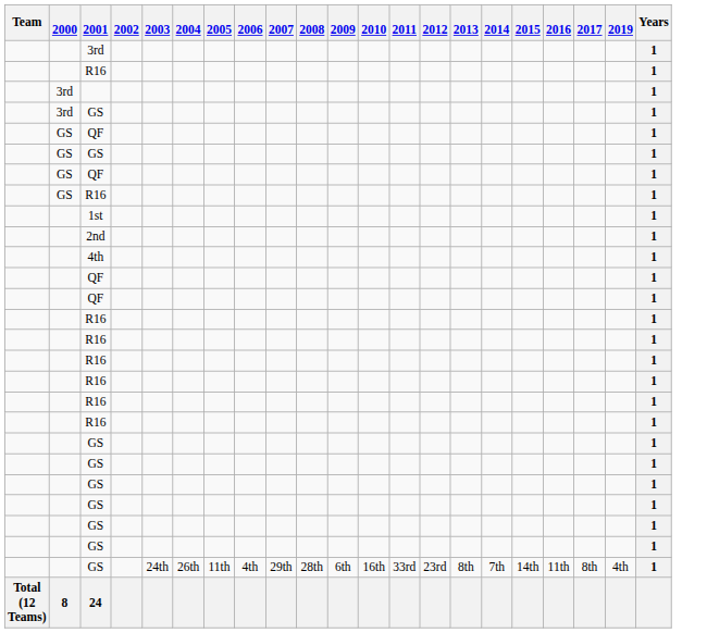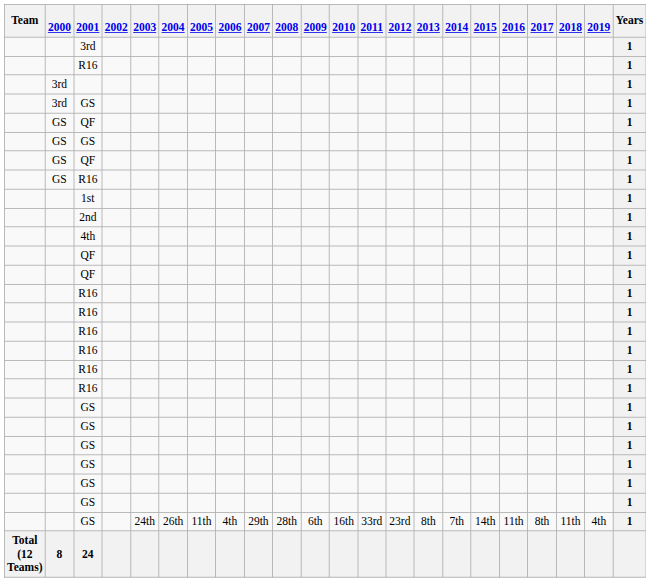 <table class="wikitable" style="text-align:center; font-size:90%">
 <tr>
 <th width=150>Team</th>
 <th><br><a href='#'>2000</a></th>
 <th><br><a href='#'>2001</a></th>
 <th><br><a href='#'>2002</a></th>
 <th><br><a href='#'>2003</a></th>
 <th><br><a href='#'>2004</a></th>
 <th><br><a href='#'>2005</a></th>
 <th><br><a href='#'>2006</a></th>
 <th><br><a href='#'>2007</a></th>
 <th><br><a href='#'>2008</a></th>
 <th><br><a href='#'>2009</a></th>
 <th><br><a href='#'>2010</a></th>
 <th><br><a href='#'>2011</a></th>
 <th><br><a href='#'>2012</a></th>
 <th><br><a href='#'>2013</a></th>
 <th><br><a href='#'>2014</a></th>
 <th><br><a href='#'>2015</a></th>
 <th><br><a href='#'>2016</a></th>
 <th><br><a href='#'>2017</a></th>
+<th><br><a href='#'>2018</a></th>
 <th><br><a href='#'>2019</a></th>
 <th>Years</th>
 </tr>
 <tr>
 <td align=left></td>
 <td></td>
 <td>3rd</td>
+<td></td>
 <td></td>
 <td></td>
 <td></td>
 <td></td>
 <td></td>
 <td></td>
 <td></td>
 <td></td>
 <td></td>
 <td></td>
 <td></td>
 <td></td>
 <td></td>
 <td></td>
 <td></td>
 <td></td>
 <td></td>
 <th>1</th>
 </tr>
 <tr>
 <td align=left></td>
 <td></td>
 <td>R16</td>
 <td></td>
 <td></td>
 <td></td>
 <td></td>
 <td></td>
 <td></td>
 <td></td>
 <td></td>
 <td></td>
 <td></td>
 <td></td>
 <td></td>
 <td></td>
 <td></td>
 <td></td>
 <td></td>
 <td></td>
+<td></td>
 <th>1</th>
 </tr>
 <tr>
 <td align=left></td>
 <td>3rd</td>
+<td></td>
 <td></td>
 <td></td>
 <td></td>
 <td></td>
 <td></td>
 <td></td>
 <td></td>
 <td></td>
 <td></td>
 <td></td>
 <td></td>
 <td></td>
 <td></td>
 <td></td>
 <td></td>
 <td></td>
 <td></td>
 <td></td>
 <th>1</th>
 </tr>
 <tr>
 <td align=left></td>
 <td>3rd</td>
 <td>GS</td>
 <td></td>
 <td></td>
 <td></td>
 <td></td>
 <td></td>
 <td></td>
 <td></td>
 <td></td>
 <td></td>
 <td></td>
 <td></td>
 <td></td>
 <td></td>
 <td></td>
 <td></td>
 <td></td>
 <td></td>
+<td></td>
 <th>1</th>
 </tr>
 <tr>
 <td align=left></td>
 <td>GS</td>
 <td>QF</td>
+<td></td>
 <td></td>
 <td></td>
 <td></td>
 <td></td>
 <td></td>
 <td></td>
 <td></td>
 <td></td>
 <td></td>
 <td></td>
 <td></td>
 <td></td>
 <td></td>
 <td></td>
 <td></td>
 <td></td>
 <td></td>
 <th>1</th>
 </tr>
 <tr>
 <td align=left></td>
 <td>GS</td>
 <td>GS</td>
 <td></td>
 <td></td>
 <td></td>
 <td></td>
 <td></td>
 <td></td>
 <td></td>
 <td></td>
 <td></td>
 <td></td>
 <td></td>
 <td></td>
 <td></td>
 <td></td>
 <td></td>
 <td></td>
 <td></td>
+<td></td>
 <th>1</th>
 </tr>
 <tr>
 <td align=left></td>
 <td>GS</td>
 <td>QF</td>
+<td></td>
 <td></td>
 <td></td>
 <td></td>
 <td></td>
 <td></td>
 <td></td>
 <td></td>
 <td></td>
 <td></td>
 <td></td>
 <td></td>
 <td></td>
 <td></td>
 <td></td>
 <td></td>
 <td></td>
 <td></td>
 <th>1</th>
 </tr>
 <tr>
 <td align=left></td>
 <td>GS</td>
 <td>R16</td>
 <td></td>
 <td></td>
 <td></td>
 <td></td>
 <td></td>
 <td></td>
 <td></td>
 <td></td>
 <td></td>
 <td></td>
 <td></td>
 <td></td>
 <td></td>
 <td></td>
 <td></td>
 <td></td>
 <td></td>
+<td></td>
 <th>1</th>
 </tr>
 <tr>
 <td align=left></td>
 <td></td>
 <td>1st</td>
+<td></td>
 <td></td>
 <td></td>
 <td></td>
 <td></td>
 <td></td>
 <td></td>
 <td></td>
 <td></td>
 <td></td>
 <td></td>
 <td></td>
 <td></td>
 <td></td>
 <td></td>
 <td></td>
 <td></td>
 <td></td>
 <th>1</th>
 </tr>
 <tr>
 <td align=left></td>
 <td></td>
 <td>2nd</td>
 <td></td>
 <td></td>
 <td></td>
 <td></td>
 <td></td>
 <td></td>
 <td></td>
 <td></td>
 <td></td>
 <td></td>
 <td></td>
 <td></td>
 <td></td>
 <td></td>
 <td></td>
 <td></td>
 <td></td>
+<td></td>
 <th>1</th>
 </tr>
 <tr>
 <td align=left></td>
 <td></td>
 <td>4th</td>
+<td></td>
 <td></td>
 <td></td>
 <td></td>
 <td></td>
 <td></td>
 <td></td>
 <td></td>
 <td></td>
 <td></td>
 <td></td>
 <td></td>
 <td></td>
 <td></td>
 <td></td>
 <td></td>
 <td></td>
 <td></td>
 <th>1</th>
 </tr>
 <tr>
 <td align=left></td>
 <td></td>
 <td>QF</td>
 <td></td>
 <td></td>
 <td></td>
 <td></td>
 <td></td>
 <td></td>
 <td></td>
 <td></td>
 <td></td>
 <td></td>
 <td></td>
 <td></td>
 <td></td>
 <td></td>
 <td></td>
 <td></td>
 <td></td>
+<td></td>
 <th>1</th>
 </tr>
 <tr>
 <td align=left></td>
 <td></td>
 <td>QF</td>
+<td></td>
 <td></td>
 <td></td>
 <td></td>
 <td></td>
 <td></td>
 <td></td>
 <td></td>
 <td></td>
 <td></td>
 <td></td>
 <td></td>
 <td></td>
 <td></td>
 <td></td>
 <td></td>
 <td></td>
 <td></td>
 <th>1</th>
 </tr>
 <tr>
 <td align=left></td>
 <td></td>
 <td>R16</td>
 <td></td>
 <td></td>
 <td></td>
 <td></td>
 <td></td>
 <td></td>
 <td></td>
 <td></td>
 <td></td>
 <td></td>
 <td></td>
 <td></td>
 <td></td>
 <td></td>
 <td></td>
 <td></td>
 <td></td>
+<td></td>
 <th>1</th>
 </tr>
 <tr>
 <td align=left></td>
 <td></td>
 <td>R16</td>
+<td></td>
 <td></td>
 <td></td>
 <td></td>
 <td></td>
 <td></td>
 <td></td>
 <td></td>
 <td></td>
 <td></td>
 <td></td>
 <td></td>
 <td></td>
 <td></td>
 <td></td>
 <td></td>
 <td></td>
 <td></td>
 <th>1</th>
 </tr>
 <tr>
 <td align=left></td>
 <td></td>
 <td>R16</td>
 <td></td>
 <td></td>
 <td></td>
 <td></td>
 <td></td>
 <td></td>
 <td></td>
 <td></td>
 <td></td>
 <td></td>
 <td></td>
 <td></td>
 <td></td>
 <td></td>
 <td></td>
 <td></td>
 <td></td>
+<td></td>
 <th>1</th>
 </tr>
 <tr>
 <td align=left></td>
 <td></td>
 <td>R16</td>
+<td></td>
 <td></td>
 <td></td>
 <td></td>
 <td></td>
 <td></td>
 <td></td>
 <td></td>
 <td></td>
 <td></td>
 <td></td>
 <td></td>
 <td></td>
 <td></td>
 <td></td>
 <td></td>
 <td></td>
 <td></td>
 <th>1</th>
 </tr>
 <tr>
 <td align=left></td>
 <td></td>
 <td>R16</td>
 <td></td>
 <td></td>
 <td></td>
 <td></td>
 <td></td>
 <td></td>
 <td></td>
 <td></td>
 <td></td>
 <td></td>
 <td></td>
 <td></td>
 <td></td>
 <td></td>
 <td></td>
 <td></td>
 <td></td>
+<td></td>
 <th>1</th>
 </tr>
 <tr>
 <td align=left></td>
 <td></td>
 <td>R16</td>
+<td></td>
 <td></td>
 <td></td>
 <td></td>
 <td></td>
 <td></td>
 <td></td>
 <td></td>
 <td></td>
 <td></td>
 <td></td>
 <td></td>
 <td></td>
 <td></td>
 <td></td>
 <td></td>
 <td></td>
 <td></td>
 <th>1</th>
 </tr>
 <tr>
 <td align=left></td>
 <td></td>
 <td>GS</td>
 <td></td>
 <td></td>
 <td></td>
 <td></td>
 <td></td>
 <td></td>
 <td></td>
 <td></td>
 <td></td>
 <td></td>
 <td></td>
 <td></td>
 <td></td>
 <td></td>
 <td></td>
 <td></td>
 <td></td>
+<td></td>
 <th>1</th>
 </tr>
 <tr>
 <td align=left></td>
 <td></td>
 <td>GS</td>
+<td></td>
 <td></td>
 <td></td>
 <td></td>
 <td></td>
 <td></td>
 <td></td>
 <td></td>
 <td></td>
 <td></td>
 <td></td>
 <td></td>
 <td></td>
 <td></td>
 <td></td>
 <td></td>
 <td></td>
 <td></td>
 <th>1</th>
 </tr>
 <tr>
 <td align=left></td>
 <td></td>
 <td>GS</td>
 <td></td>
 <td></td>
 <td></td>
 <td></td>
 <td></td>
 <td></td>
 <td></td>
 <td></td>
 <td></td>
 <td></td>
 <td></td>
 <td></td>
 <td></td>
 <td></td>
 <td></td>
 <td></td>
 <td></td>
+<td></td>
 <th>1</th>
 </tr>
 <tr>
 <td align=left></td>
 <td></td>
 <td>GS</td>
+<td></td>
 <td></td>
 <td></td>
 <td></td>
 <td></td>
 <td></td>
 <td></td>
 <td></td>
 <td></td>
 <td></td>
 <td></td>
 <td></td>
 <td></td>
 <td></td>
 <td></td>
 <td></td>
 <td></td>
 <td></td>
 <th>1</th>
 </tr>
 <tr>
 <td align=left></td>
 <td></td>
 <td>GS</td>
 <td></td>
 <td></td>
 <td></td>
 <td></td>
 <td></td>
 <td></td>
 <td></td>
 <td></td>
 <td></td>
 <td></td>
 <td></td>
 <td></td>
 <td></td>
 <td></td>
 <td></td>
 <td></td>
 <td></td>
+<td></td>
 <th>1</th>
 </tr>
 <tr>
 <td align=left></td>
 <td></td>
 <td>GS</td>
+<td></td>
 <td></td>
 <td></td>
 <td></td>
 <td></td>
 <td></td>
 <td></td>
 <td></td>
 <td></td>
 <td></td>
 <td></td>
 <td></td>
 <td></td>
 <td></td>
 <td></td>
 <td></td>
 <td></td>
 <td></td>
 <th>1</th>
 </tr>
 <tr>
 <td align=left></td>
 <td></td>
 <td>GS</td>
 <td></td>
 <td>24th</td>
 <td>26th</td>
 <td>11th</td>
 <td>4th</td>
 <td>29th</td>
 <td>28th</td>
 <td>6th</td>
 <td>16th</td>
 <td>33rd</td>
 <td>23rd</td>
 <td>8th</td>
 <td>7th</td>
 <td>14th</td>
 <td>11th</td>
 <td>8th</td>
+<td>11th</td>
 <td>4th</td>
 <th>1</th>
 </tr>
 <tr>
 <th>Total (12 Teams)</th>
 <th>8</th>
 <th>24</th>
 <th></th>
 <th></th>
 <th></th>
 <th></th>
 <th></th>
 <th></th>
 <th></th>
 <th></th>
 <th></th>
 <th></th>
 <th></th>
 <th></th>
 <th></th>
 <th></th>
 <th></th>
 <th></th>
 <th></th>
 <th></th>
+<th></th>
 </tr>
 </table>
